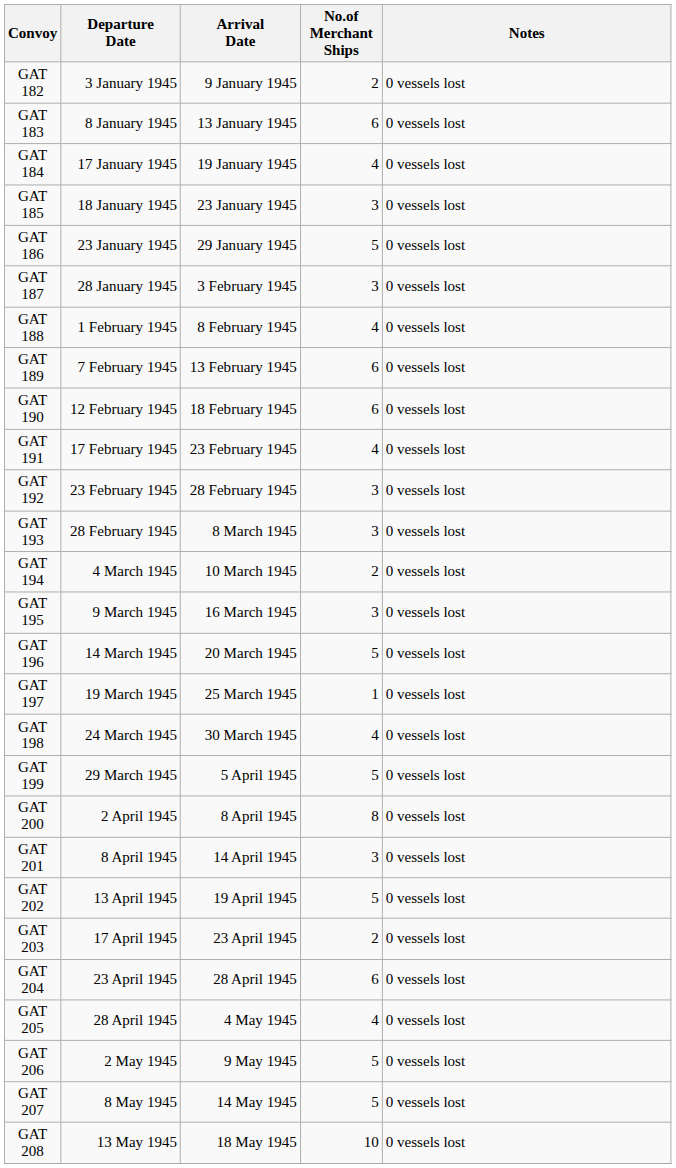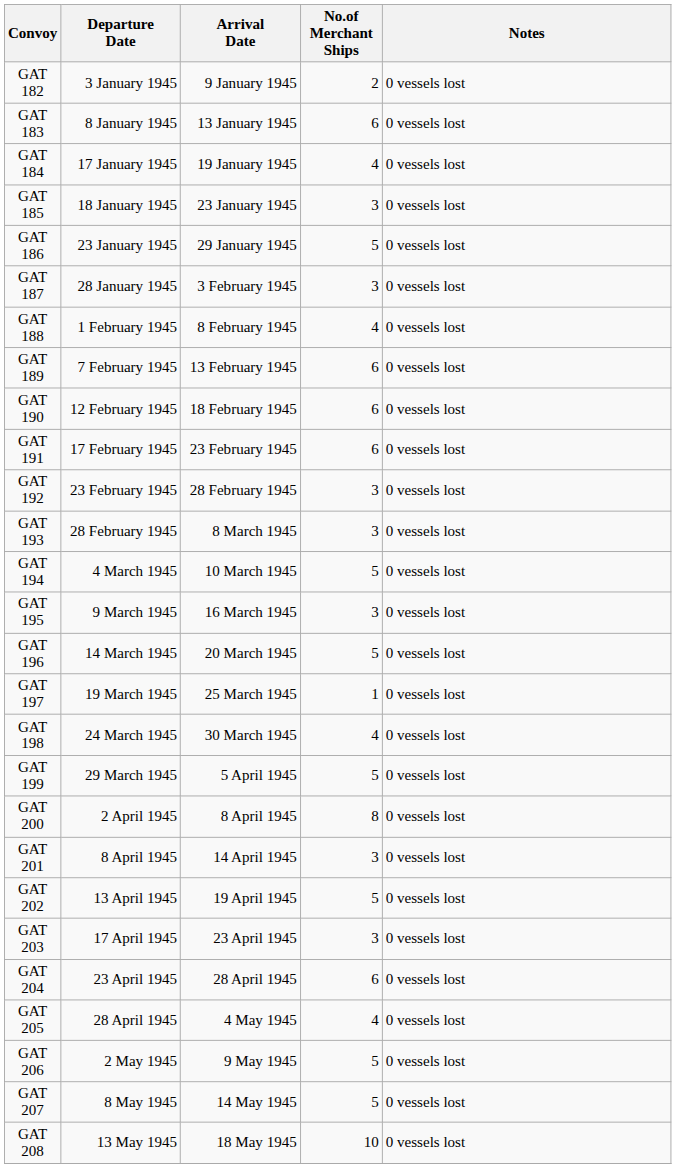 <table class="wikitable sortable">
 <tr>
 <th scope="col" width="50px">Convoy</th>
 <th scope="col" width="120px">Departure<br>Date</th>
 <th scope="col" width="120px">Arrival<br>Date</th>
 <th scope="col" width="80px">No.of Merchant Ships</th>
 <th scope="col" width="300px">Notes</th>
 </tr>
 <tr>
 <td align="center">GAT 182</td>
 <td align="right">3 January 1945</td>
 <td align="right">9 January 1945</td>
 <td align="right">2</td>
 <td align="left">0 vessels lost</td>
 </tr>
 <tr>
 <td align="center">GAT 183</td>
 <td align="right">8 January 1945</td>
 <td align="right">13 January 1945</td>
 <td align="right">6</td>
 <td align="left">0 vessels lost</td>
 </tr>
 <tr>
 <td align="center">GAT 184</td>
 <td align="right">17 January 1945</td>
 <td align="right">19 January 1945</td>
 <td align="right">4</td>
 <td align="left">0 vessels lost</td>
 </tr>
 <tr>
 <td align="center">GAT 185</td>
 <td align="right">18 January 1945</td>
 <td align="right">23 January 1945</td>
 <td align="right">3</td>
 <td align="left">0 vessels lost</td>
 </tr>
 <tr>
 <td align="center">GAT 186</td>
 <td align="right">23 January 1945</td>
 <td align="right">29 January 1945</td>
 <td align="right">5</td>
 <td align="left">0 vessels lost</td>
 </tr>
 <tr>
 <td align="center">GAT 187</td>
 <td align="right">28 January 1945</td>
 <td align="right">3 February 1945</td>
 <td align="right">3</td>
 <td align="left">0 vessels lost</td>
 </tr>
 <tr>
 <td align="center">GAT 188</td>
 <td align="right">1 February 1945</td>
 <td align="right">8 February 1945</td>
 <td align="right">4</td>
 <td align="left">0 vessels lost</td>
 </tr>
 <tr>
 <td align="center">GAT 189</td>
 <td align="right">7 February 1945</td>
 <td align="right">13 February 1945</td>
 <td align="right">6</td>
 <td align="left">0 vessels lost</td>
 </tr>
 <tr>
 <td align="center">GAT 190</td>
 <td align="right">12 February 1945</td>
 <td align="right">18 February 1945</td>
 <td align="right">6</td>
 <td align="left">0 vessels lost</td>
 </tr>
 <tr>
 <td align="center">GAT 191</td>
 <td align="right">17 February 1945</td>
 <td align="right">23 February 1945</td>
-<td align="right">4</td>
+<td align="right">6</td>
 <td align="left">0 vessels lost</td>
 </tr>
 <tr>
 <td align="center">GAT 192</td>
 <td align="right">23 February 1945</td>
 <td align="right">28 February 1945</td>
 <td align="right">3</td>
 <td align="left">0 vessels lost</td>
 </tr>
 <tr>
 <td align="center">GAT 193</td>
 <td align="right">28 February 1945</td>
 <td align="right">8 March 1945</td>
 <td align="right">3</td>
 <td align="left">0 vessels lost</td>
 </tr>
 <tr>
 <td align="center">GAT 194</td>
 <td align="right">4 March 1945</td>
 <td align="right">10 March 1945</td>
-<td align="right">2</td>
+<td align="right">5</td>
 <td align="left">0 vessels lost</td>
 </tr>
 <tr>
 <td align="center">GAT 195</td>
 <td align="right">9 March 1945</td>
 <td align="right">16 March 1945</td>
 <td align="right">3</td>
 <td align="left">0 vessels lost</td>
 </tr>
 <tr>
 <td align="center">GAT 196</td>
 <td align="right">14 March 1945</td>
 <td align="right">20 March 1945</td>
 <td align="right">5</td>
 <td align="left">0 vessels lost</td>
 </tr>
 <tr>
 <td align="center">GAT 197</td>
 <td align="right">19 March 1945</td>
 <td align="right">25 March 1945</td>
 <td align="right">1</td>
 <td align="left">0 vessels lost</td>
 </tr>
 <tr>
 <td align="center">GAT 198</td>
 <td align="right">24 March 1945</td>
 <td align="right">30 March 1945</td>
 <td align="right">4</td>
 <td align="left">0 vessels lost</td>
 </tr>
 <tr>
 <td align="center">GAT 199</td>
 <td align="right">29 March 1945</td>
 <td align="right">5 April 1945</td>
 <td align="right">5</td>
 <td align="left">0 vessels lost</td>
 </tr>
 <tr>
 <td align="center">GAT 200</td>
 <td align="right">2 April 1945</td>
 <td align="right">8 April 1945</td>
 <td align="right">8</td>
 <td align="left">0 vessels lost</td>
 </tr>
 <tr>
 <td align="center">GAT 201</td>
 <td align="right">8 April 1945</td>
 <td align="right">14 April 1945</td>
 <td align="right">3</td>
 <td align="left">0 vessels lost</td>
 </tr>
 <tr>
 <td align="center">GAT 202</td>
 <td align="right">13 April 1945</td>
 <td align="right">19 April 1945</td>
 <td align="right">5</td>
 <td align="left">0 vessels lost</td>
 </tr>
 <tr>
 <td align="center">GAT 203</td>
 <td align="right">17 April 1945</td>
 <td align="right">23 April 1945</td>
-<td align="right">2</td>
+<td align="right">3</td>
 <td align="left">0 vessels lost</td>
 </tr>
 <tr>
 <td align="center">GAT 204</td>
 <td align="right">23 April 1945</td>
 <td align="right">28 April 1945</td>
 <td align="right">6</td>
 <td align="left">0 vessels lost</td>
 </tr>
 <tr>
 <td align="center">GAT 205</td>
 <td align="right">28 April 1945</td>
 <td align="right">4 May 1945</td>
 <td align="right">4</td>
 <td align="left">0 vessels lost</td>
 </tr>
 <tr>
 <td align="center">GAT 206</td>
 <td align="right">2 May 1945</td>
 <td align="right">9 May 1945</td>
 <td align="right">5</td>
 <td align="left">0 vessels lost</td>
 </tr>
 <tr>
 <td align="center">GAT 207</td>
 <td align="right">8 May 1945</td>
 <td align="right">14 May 1945</td>
 <td align="right">5</td>
 <td align="left">0 vessels lost</td>
 </tr>
 <tr>
 <td align="center">GAT 208</td>
 <td align="right">13 May 1945</td>
 <td align="right">18 May 1945</td>
 <td align="right">10</td>
 <td align="left">0 vessels lost</td>
 </tr>
 <tr>
 </tr>
 </table>
